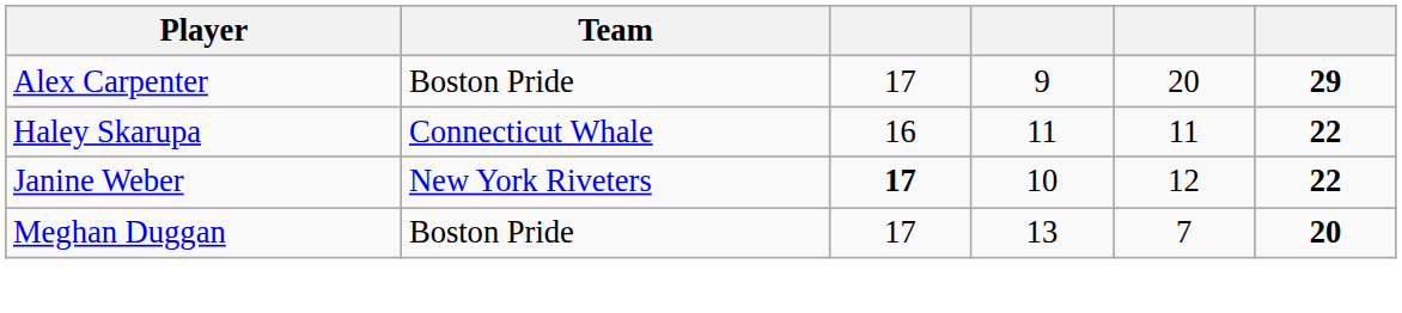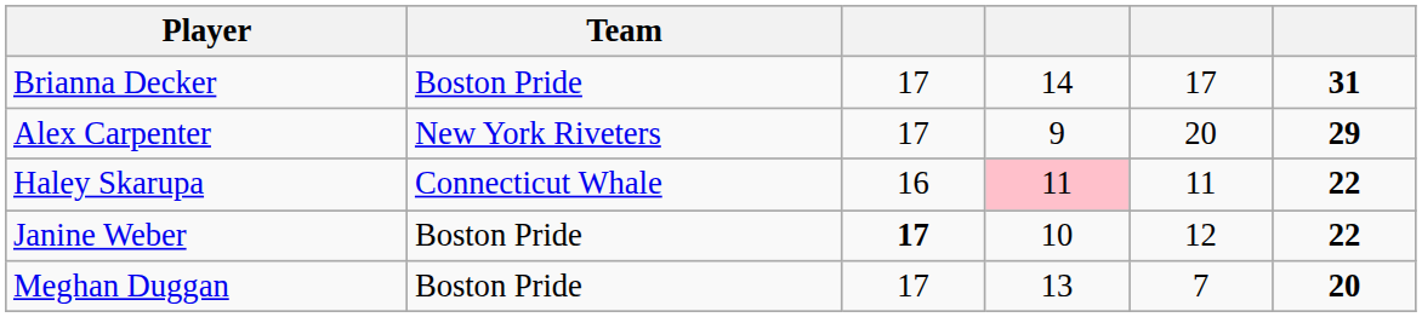 <table class="wikitable sortable" style="text-align:center;">
 <tr>
 <th style="width: 12em;">Player</th>
 <th style="width: 13em;">Team</th>
 <th style="width: 4em;"></th>
 <th style="width: 4em;"></th>
 <th style="width: 4em;"></th>
 <th style="width: 4em;"></th>
 </tr>
 <tr>
+<td align=left><a href='#'>Brianna Decker</a></td>
+<td align=left><a href='#'>Boston Pride</a></td>
+<td>17</td>
+<td>14</td>
+<td>17</td>
+<td><strong>31</strong></td>
+</tr>
+<tr>
 <td align=left><a href='#'>Alex Carpenter</a></td>
-<td align=left>Boston Pride</td>
+<td align=left><a href='#'>New York Riveters</a></td>
 <td>17</td>
 <td>9</td>
 <td>20</td>
 <td><strong>29</strong></td>
 </tr>
 <tr>
 <td align=left><a href='#'>Haley Skarupa</a></td>
 <td align=left><a href='#'>Connecticut Whale</a></td>
 <td>16</td>
-<td>11</td>
+<td style="background: pink;">11</td>
 <td>11</td>
 <td><strong>22</strong></td>
 </tr>
 <tr>
 <td align=left><a href='#'>Janine Weber</a></td>
-<td align=left><a href='#'>New York Riveters</a></td>
+<td align=left>Boston Pride</td>
 <td><strong>17</strong></td>
 <td>10</td>
 <td>12</td>
 <td><strong>22</strong></td>
 </tr>
 <tr>
 <td align=left><a href='#'>Meghan Duggan</a></td>
 <td align=left>Boston Pride</td>
 <td>17</td>
 <td>13</td>
 <td>7</td>
 <td><strong>20</strong></td>
 </tr>
 </table>
